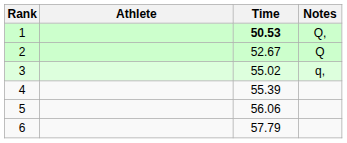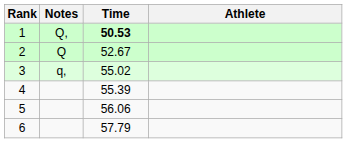 <table class="wikitable" style="text-align:center">
 <tr>
 <th width=40>Rank</th>
+<th width=50>Notes</th>
+<th width=80>Time</th>
 <th width=250>Athlete</th>
-<th width=80>Time</th>
-<th width=50>Notes</th>
 </tr>
 <tr bgcolor=ccffcc>
 <td>1</td>
+<td>Q, </td>
+<td><strong>50.53</strong></td>
 <td align=left></td>
-<td><strong>50.53</strong></td>
-<td>Q, </td>
 </tr>
 <tr bgcolor=ccffcc>
 <td>2</td>
+<td>Q</td>
+<td>52.67</td>
 <td align=left></td>
-<td>52.67</td>
-<td>Q</td>
 </tr>
 <tr bgcolor=ddffdd>
 <td>3</td>
+<td>q, </td>
+<td>55.02</td>
 <td align=left></td>
-<td>55.02</td>
-<td>q, </td>
 </tr>
 <tr>
 <td>4</td>
+<td></td>
+<td>55.39</td>
 <td align=left></td>
-<td>55.39</td>
-<td></td>
 </tr>
 <tr>
 <td>5</td>
+<td></td>
+<td>56.06</td>
 <td align=left></td>
-<td>56.06</td>
-<td></td>
 </tr>
 <tr>
 <td>6</td>
+<td></td>
+<td>57.79</td>
 <td align=left></td>
-<td>57.79</td>
-<td></td>
 </tr>
 </table>
